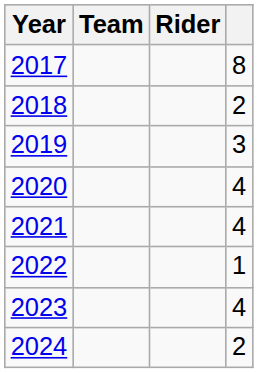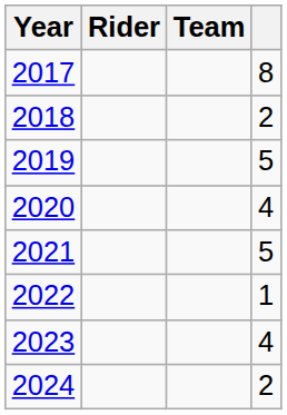 <table class="wikitable">
 <tr>
 <th>Year</th>
+<th>Rider</th>
 <th>Team</th>
-<th>Rider</th>
 <th></th>
 </tr>
 <tr>
 <td><a href='#'>2017</a></td>
 <td></td>
 <td></td>
 <td>8</td>
 </tr>
 <tr>
 <td><a href='#'>2018</a></td>
 <td></td>
 <td></td>
 <td>2</td>
 </tr>
 <tr>
 <td><a href='#'>2019</a></td>
 <td></td>
 <td></td>
-<td>3</td>
+<td>5</td>
 </tr>
 <tr>
 <td><a href='#'>2020</a></td>
 <td></td>
 <td></td>
 <td>4</td>
 </tr>
 <tr>
 <td><a href='#'>2021</a></td>
 <td></td>
 <td></td>
-<td>4</td>
+<td>5</td>
 </tr>
 <tr>
 <td><a href='#'>2022</a></td>
 <td></td>
 <td></td>
 <td>1</td>
 </tr>
 <tr>
 <td><a href='#'>2023</a></td>
 <td></td>
 <td></td>
 <td>4</td>
 </tr>
 <tr>
 <td><a href='#'>2024</a></td>
 <td></td>
 <td></td>
 <td>2</td>
 </tr>
 </table>
